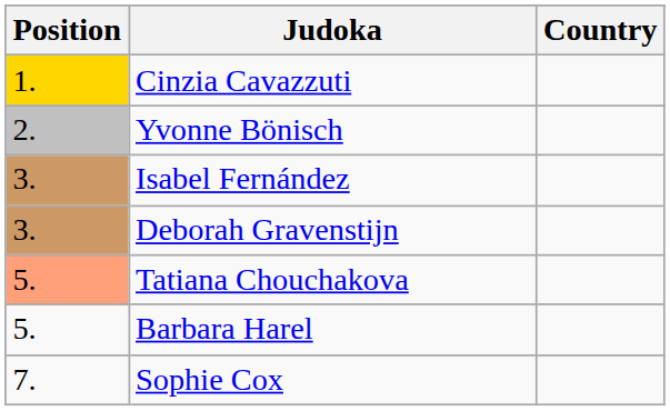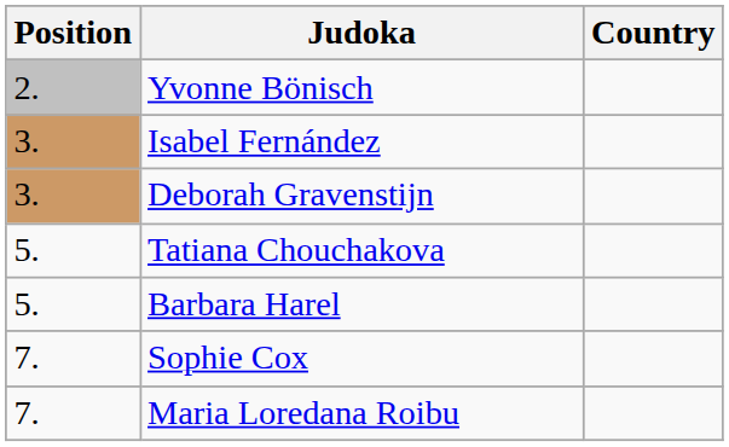 <table class=wikitable>
 <tr>
 <th width=10>Position</th>
 <th width=200>Judoka</th>
 <th width=10>Country</th>
-</tr>
-<tr>
-<td bgcolor=gold>1.</td>
-<td><a href='#'>Cinzia Cavazzuti</a></td>
-<td></td>
 </tr>
 <tr>
 <td bgcolor="silver">2.</td>
 <td><a href='#'>Yvonne Bönisch</a></td>
 <td></td>
 </tr>
 <tr>
 <td bgcolor="CC9966">3.</td>
 <td><a href='#'>Isabel Fernández</a></td>
 <td></td>
 </tr>
 <tr>
 <td bgcolor="CC9966">3.</td>
 <td><a href='#'>Deborah Gravenstijn</a></td>
 <td></td>
 </tr>
 <tr>
-<td style="background: lightsalmon;">5.</td>
+<td>5.</td>
 <td><a href='#'>Tatiana Chouchakova</a></td>
 <td></td>
 </tr>
 <tr>
 <td>5.</td>
 <td><a href='#'>Barbara Harel</a></td>
 <td></td>
 </tr>
 <tr>
 <td>7.</td>
 <td><a href='#'>Sophie Cox</a></td>
 <td></td>
 </tr>
+<tr>
+<td>7.</td>
+<td><a href='#'>Maria Loredana Roibu</a></td>
+<td></td>
+</tr>
 </table>
